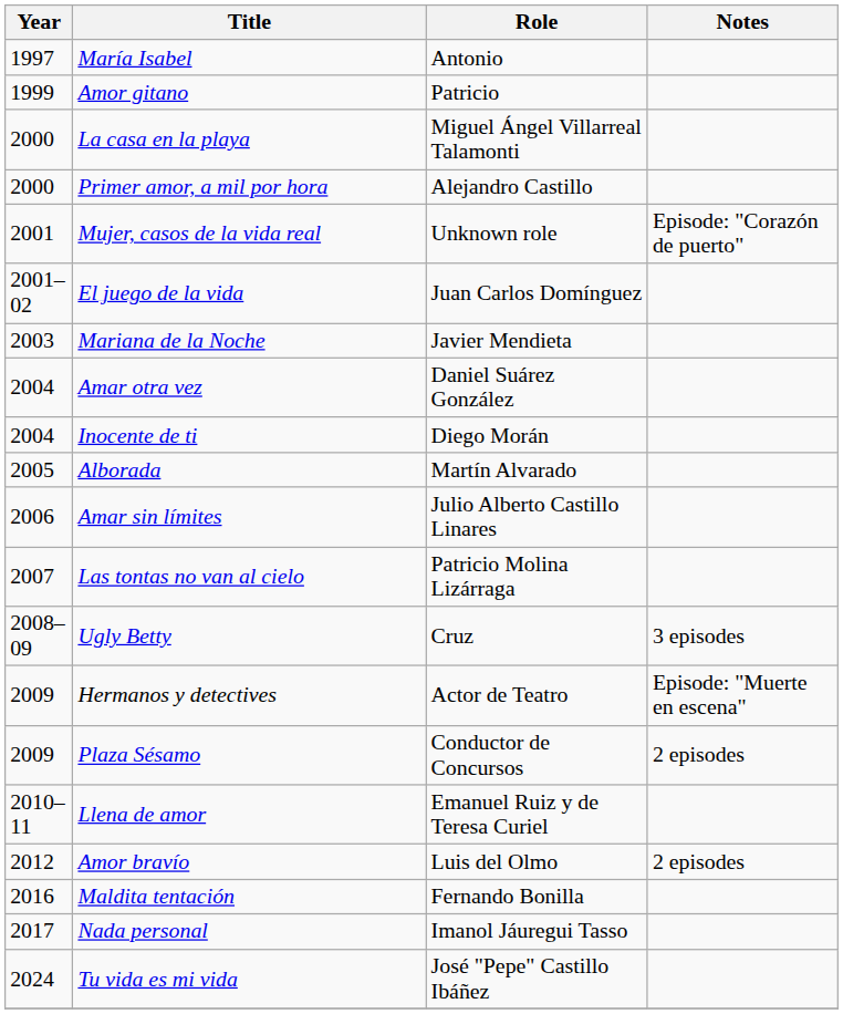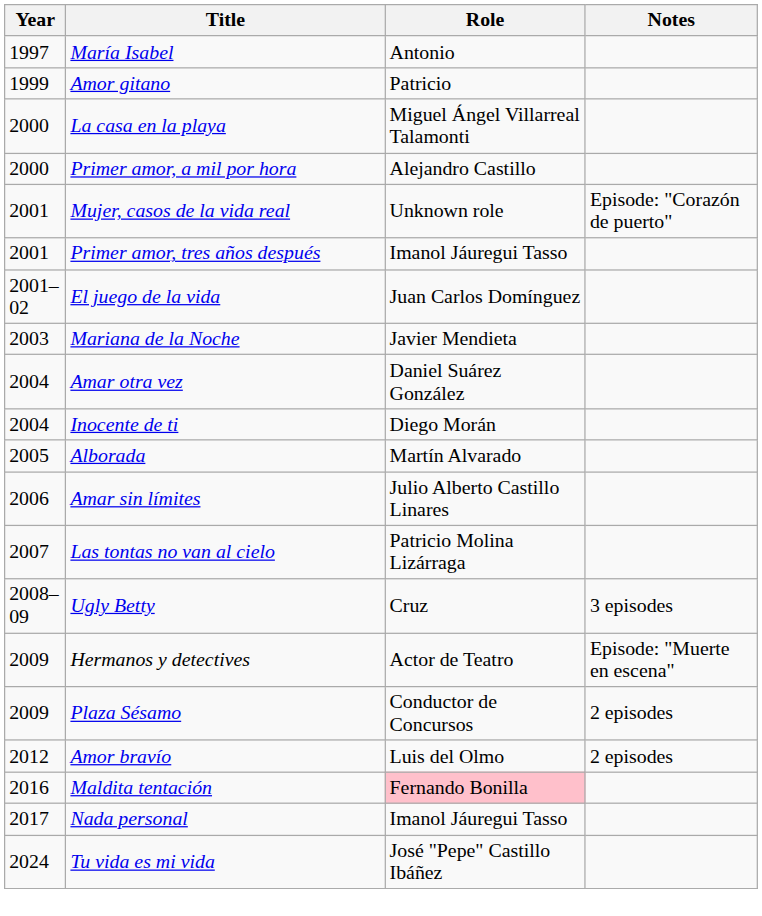 <table class="wikitable sortable">
 <tr>
 <th width="42">Year</th>
 <th width="250">Title</th>
 <th>Role</th>
 <th class="unsortable">Notes</th>
 </tr>
 <tr>
 <td>1997</td>
 <td><em><a href='#'>María Isabel</a></em></td>
 <td>Antonio</td>
 <td></td>
 </tr>
 <tr>
 <td>1999</td>
 <td><em><a href='#'>Amor gitano</a></em></td>
 <td>Patricio</td>
 <td></td>
 </tr>
 <tr>
 <td>2000</td>
 <td><em><a href='#'>La casa en la playa</a></em></td>
 <td>Miguel Ángel Villarreal Talamonti</td>
 <td></td>
 </tr>
 <tr>
 <td>2000</td>
 <td><em><a href='#'>Primer amor, a mil por hora</a></em></td>
 <td>Alejandro Castillo</td>
 <td></td>
 </tr>
 <tr>
 <td>2001</td>
 <td><em><a href='#'>Mujer, casos de la vida real</a></em></td>
 <td>Unknown role</td>
 <td>Episode: "Corazón de puerto"</td>
+</tr>
+<tr>
+<td>2001</td>
+<td><em><a href='#'>Primer amor, tres años después</a></em></td>
+<td>Imanol Jáuregui Tasso</td>
+<td></td>
 </tr>
 <tr>
 <td>2001–02</td>
 <td><em><a href='#'>El juego de la vida</a></em></td>
 <td>Juan Carlos Domínguez</td>
 <td></td>
 </tr>
 <tr>
 <td>2003</td>
 <td><em><a href='#'>Mariana de la Noche</a></em></td>
 <td>Javier Mendieta</td>
 <td></td>
 </tr>
 <tr>
 <td>2004</td>
 <td><em><a href='#'>Amar otra vez</a></em></td>
 <td>Daniel Suárez González</td>
 <td></td>
 </tr>
 <tr>
 <td>2004</td>
 <td><em><a href='#'>Inocente de ti</a></em></td>
 <td>Diego Morán</td>
 <td></td>
 </tr>
 <tr>
 <td>2005</td>
 <td><em><a href='#'>Alborada</a></em></td>
 <td>Martín Alvarado</td>
 <td></td>
 </tr>
 <tr>
 <td>2006</td>
 <td><em><a href='#'>Amar sin límites</a></em></td>
 <td>Julio Alberto Castillo Linares</td>
 <td></td>
 </tr>
 <tr>
 <td>2007</td>
 <td><em><a href='#'>Las tontas no van al cielo</a></em></td>
 <td>Patricio Molina Lizárraga</td>
 <td></td>
 </tr>
 <tr>
 <td>2008–09</td>
 <td><em><a href='#'>Ugly Betty</a></em></td>
 <td>Cruz</td>
 <td>3 episodes</td>
 </tr>
 <tr>
 <td>2009</td>
 <td><em>Hermanos y detectives</em></td>
 <td>Actor de Teatro</td>
 <td>Episode: "Muerte en escena"</td>
 </tr>
 <tr>
 <td>2009</td>
 <td><em><a href='#'>Plaza Sésamo</a></em></td>
 <td>Conductor de Concursos</td>
 <td>2 episodes</td>
 </tr>
 <tr>
-<td>2010–11</td>
-<td><em><a href='#'>Llena de amor</a></em></td>
-<td>Emanuel Ruiz y de Teresa Curiel</td>
-<td></td>
-</tr>
-<tr>
 <td>2012</td>
 <td><em><a href='#'>Amor bravío</a></em></td>
 <td>Luis del Olmo</td>
 <td>2 episodes</td>
 </tr>
 <tr>
 <td>2016</td>
 <td><em><a href='#'>Maldita tentación</a></em></td>
-<td>Fernando Bonilla</td>
+<td style="background: pink;">Fernando Bonilla</td>
 <td></td>
 </tr>
 <tr>
 <td>2017</td>
 <td><em><a href='#'>Nada personal</a></em></td>
 <td>Imanol Jáuregui Tasso</td>
 <td></td>
 </tr>
 <tr>
 <td>2024</td>
 <td><em><a href='#'>Tu vida es mi vida</a></em></td>
 <td>José "Pepe" Castillo Ibáñez</td>
 <td></td>
 </tr>
 <tr>
 </tr>
 </table>
